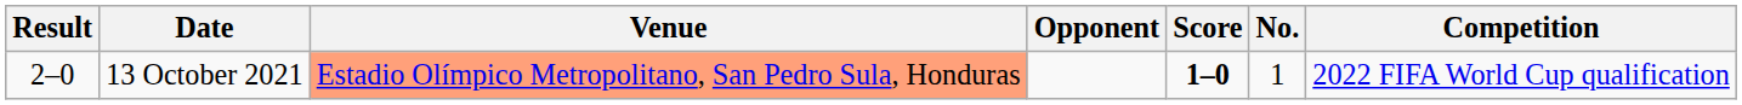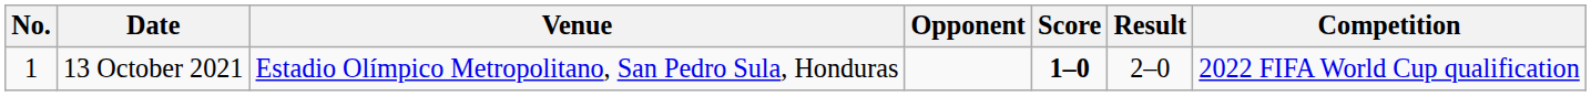 <table class="wikitable sortable">
 <tr>
-<th scope="col">Result</th>
+<th scope="col">No.</th>
 <th scope="col">Date</th>
 <th scope="col">Venue</th>
 <th scope="col">Opponent</th>
 <th scope="col">Score</th>
-<th scope="col">No.</th>
+<th scope="col">Result</th>
 <th scope="col">Competition</th>
 </tr>
 <tr>
-<td style="text-align:center">2–0</td>
+<td style="text-align:center">1</td>
 <td>13 October 2021</td>
-<td style="background: lightsalmon;"><a href='#'>Estadio Olímpico Metropolitano</a>, <a href='#'>San Pedro Sula</a>, Honduras</td>
+<td><a href='#'>Estadio Olímpico Metropolitano</a>, <a href='#'>San Pedro Sula</a>, Honduras</td>
 <td></td>
 <td style="text-align:center"><strong>1–0</strong></td>
-<td style="text-align:center">1</td>
+<td style="text-align:center">2–0</td>
 <td><a href='#'>2022 FIFA World Cup qualification</a></td>
 </tr>
 </table>
